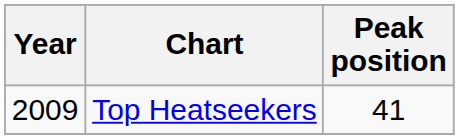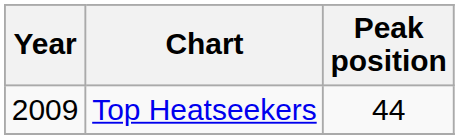 <table class="wikitable">
 <tr>
 <th>Year</th>
 <th>Chart</th>
 <th>Peak<br>position</th>
 </tr>
 <tr>
 <td>2009</td>
 <td><a href='#'>Top Heatseekers</a></td>
-<td style="text-align:center">41</td>
+<td style="text-align:center">44</td>
 </tr>
 <tr>
 </tr>
 </table>
